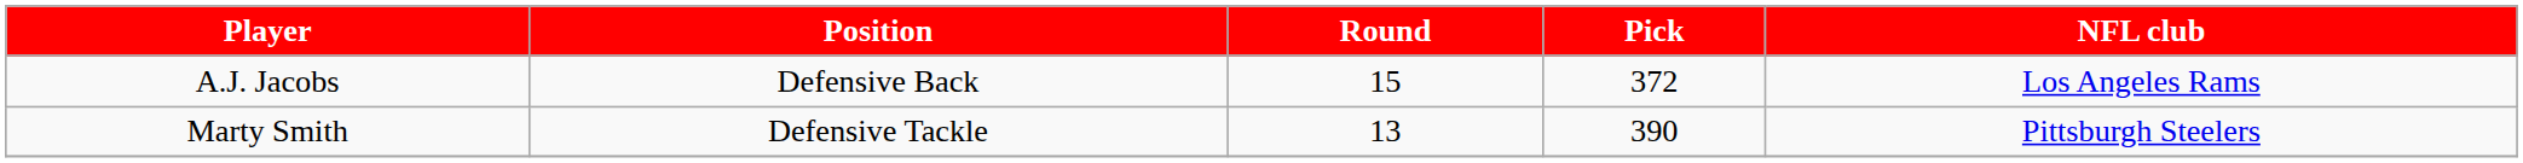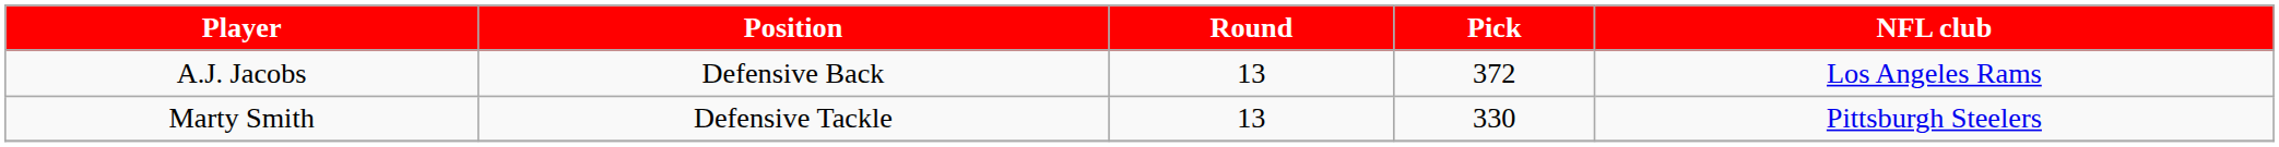 <table class="wikitable" width="80%">
 <tr align="center"  style="background: red;color:#FFFFFF;">
 <td><strong>Player</strong></td>
 <td><strong>Position</strong></td>
 <td><strong>Round</strong></td>
 <td><strong>Pick</strong></td>
 <td><strong>NFL club</strong></td>
 </tr>
 <tr align="center" bgcolor="">
 <td>A.J. Jacobs</td>
 <td>Defensive Back</td>
-<td>15</td>
+<td>13</td>
 <td>372</td>
 <td><a href='#'>Los Angeles Rams</a></td>
 </tr>
 <tr align="center" bgcolor="">
 <td>Marty Smith</td>
 <td>Defensive Tackle</td>
 <td>13</td>
-<td>390</td>
+<td>330</td>
 <td><a href='#'>Pittsburgh Steelers</a></td>
 </tr>
 <tr align="center" bgcolor="">
 </tr>
 </table>
